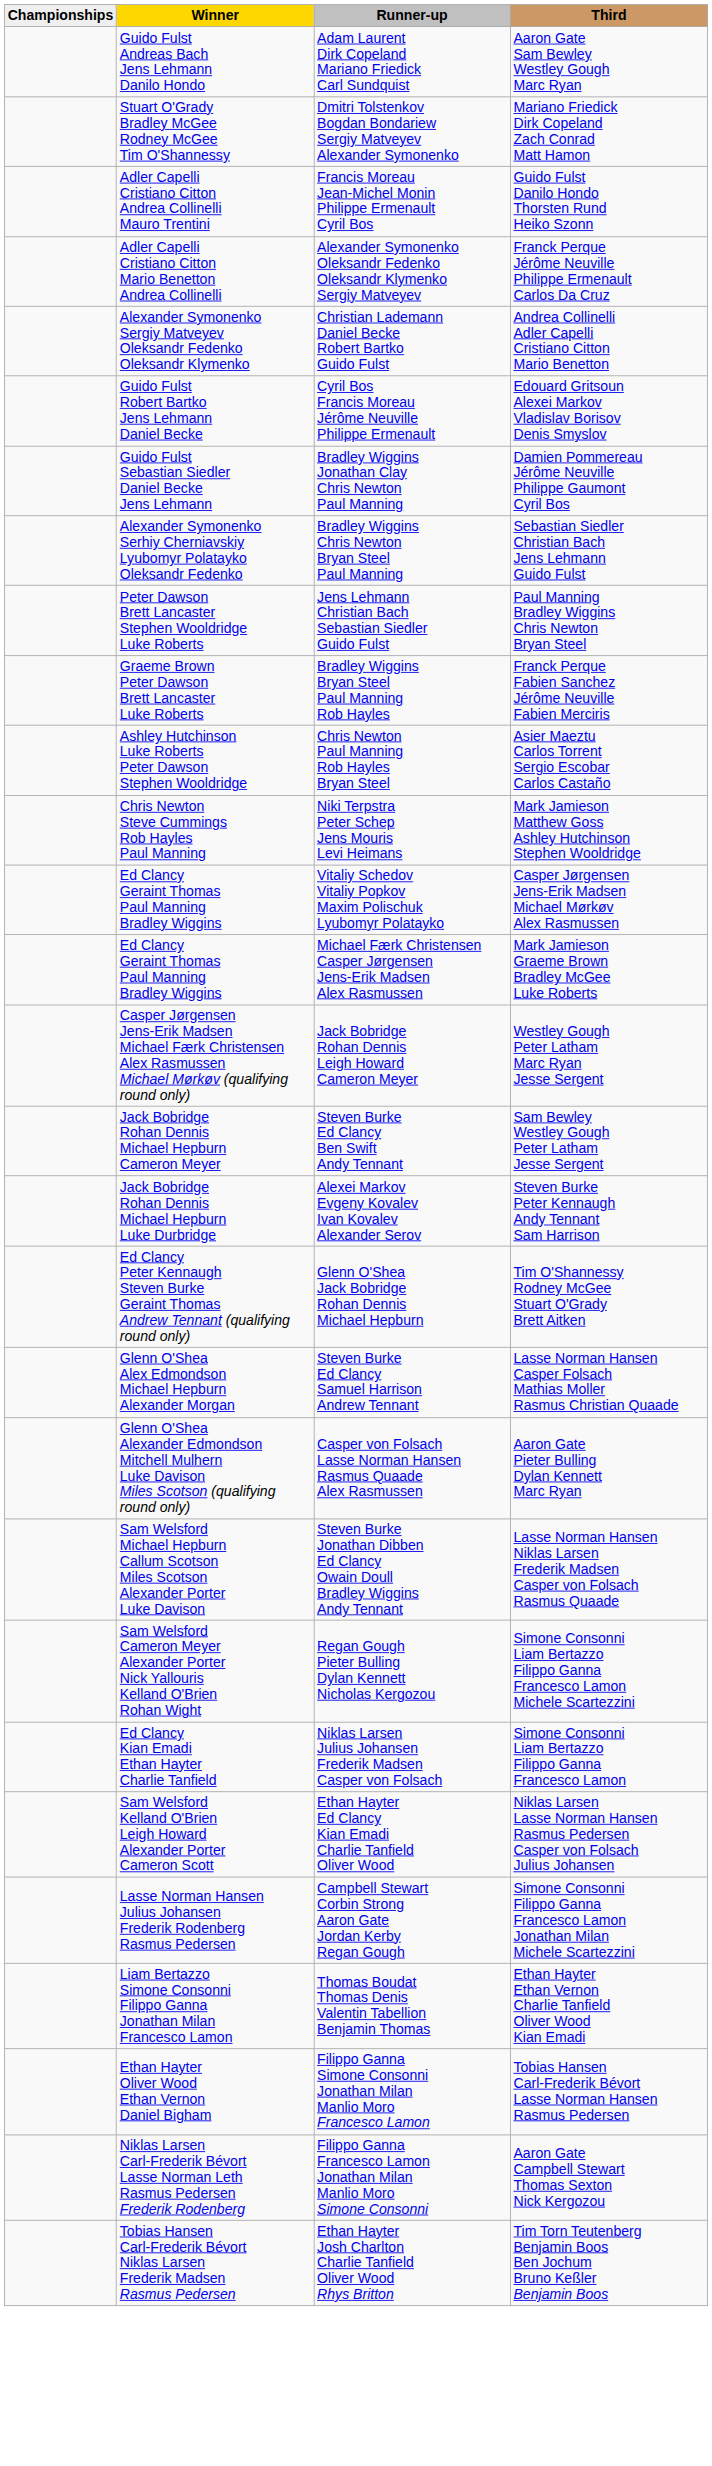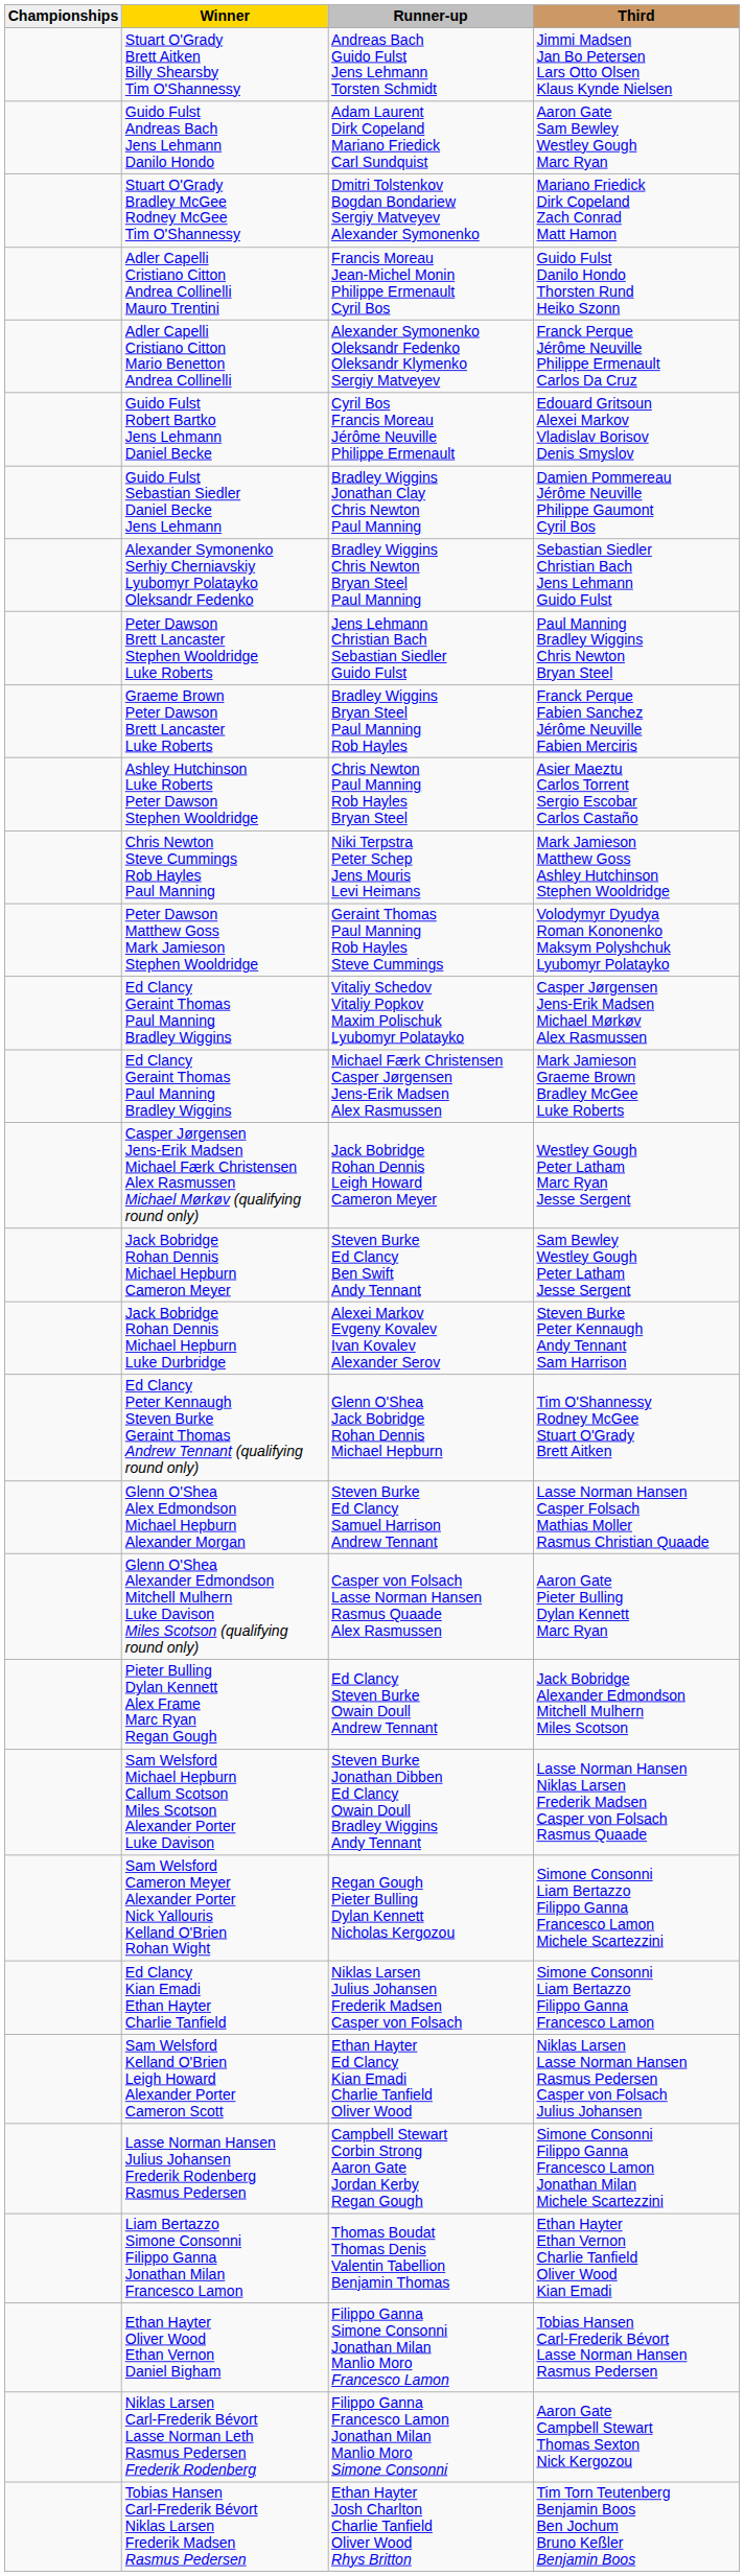 <table class="wikitable sortable" style="width:800px;">
 <tr>
 <th style="width:10%; background:#efefef;">Championships</th>
 <th style="width:30%; background:gold">Winner</th>
 <th style="width:30%; background:silver">Runner-up</th>
 <th style="width:30%; background:#CC9966">Third</th>
+</tr>
+<tr>
+<td><br></td>
+<td><a href='#'>Stuart O'Grady</a><br><a href='#'>Brett Aitken</a><br><a href='#'>Billy Shearsby</a><br><a href='#'>Tim O'Shannessy</a><br></td>
+<td><a href='#'>Andreas Bach</a><br><a href='#'>Guido Fulst</a><br><a href='#'>Jens Lehmann</a><br><a href='#'>Torsten Schmidt</a><br></td>
+<td><a href='#'>Jimmi Madsen</a><br><a href='#'>Jan Bo Petersen</a><br><a href='#'>Lars Otto Olsen</a><br><a href='#'>Klaus Kynde Nielsen</a><br></td>
 </tr>
 <tr>
 <td><br></td>
 <td><a href='#'>Guido Fulst</a><br><a href='#'>Andreas Bach</a><br><a href='#'>Jens Lehmann</a><br><a href='#'>Danilo Hondo</a><br></td>
 <td><a href='#'>Adam Laurent</a><br><a href='#'>Dirk Copeland</a><br><a href='#'>Mariano Friedick</a><br><a href='#'>Carl Sundquist</a><br></td>
 <td><a href='#'>Aaron Gate</a><br><a href='#'>Sam Bewley</a><br><a href='#'>Westley Gough</a><br><a href='#'>Marc Ryan</a><br></td>
 </tr>
 <tr>
 <td><br></td>
 <td><a href='#'>Stuart O'Grady</a> <br><a href='#'>Bradley McGee</a> <br><a href='#'>Rodney McGee</a><br><a href='#'>Tim O'Shannessy</a><br></td>
 <td><a href='#'>Dmitri Tolstenkov</a><br><a href='#'>Bogdan Bondariew</a><br><a href='#'>Sergiy Matveyev</a><br><a href='#'>Alexander Symonenko</a><br></td>
 <td><a href='#'>Mariano Friedick</a><br><a href='#'>Dirk Copeland</a><br><a href='#'>Zach Conrad</a><br><a href='#'>Matt Hamon</a><br></td>
 </tr>
 <tr>
 <td><br></td>
 <td><a href='#'>Adler Capelli</a><br><a href='#'>Cristiano Citton</a><br><a href='#'>Andrea Collinelli</a><br><a href='#'>Mauro Trentini</a><br></td>
 <td><a href='#'>Francis Moreau</a><br><a href='#'>Jean-Michel Monin</a><br><a href='#'>Philippe Ermenault</a><br><a href='#'>Cyril Bos</a><br></td>
 <td><a href='#'>Guido Fulst</a><br><a href='#'>Danilo Hondo</a><br><a href='#'>Thorsten Rund</a><br><a href='#'>Heiko Szonn</a><br></td>
 </tr>
 <tr>
 <td><br></td>
 <td><a href='#'>Adler Capelli</a><br><a href='#'>Cristiano Citton</a><br><a href='#'>Mario Benetton</a><br><a href='#'>Andrea Collinelli</a><br></td>
 <td><a href='#'>Alexander Symonenko</a><br><a href='#'>Oleksandr Fedenko</a><br><a href='#'>Oleksandr Klymenko</a><br><a href='#'>Sergiy Matveyev</a><br></td>
 <td><a href='#'>Franck Perque</a><br><a href='#'>Jérôme Neuville</a><br><a href='#'>Philippe Ermenault</a><br><a href='#'>Carlos Da Cruz</a><br></td>
-</tr>
-<tr>
-<td><br></td>
-<td><a href='#'>Alexander Symonenko</a><br><a href='#'>Sergiy Matveyev</a><br><a href='#'>Oleksandr Fedenko</a><br><a href='#'>Oleksandr Klymenko</a><br></td>
-<td><a href='#'>Christian Lademann</a><br><a href='#'>Daniel Becke</a><br><a href='#'>Robert Bartko</a><br><a href='#'>Guido Fulst</a><br></td>
-<td><a href='#'>Andrea Collinelli</a><br><a href='#'>Adler Capelli</a><br><a href='#'>Cristiano Citton</a><br><a href='#'>Mario Benetton</a><br></td>
 </tr>
 <tr>
 <td><br></td>
 <td><a href='#'>Guido Fulst</a><br><a href='#'>Robert Bartko</a><br><a href='#'>Jens Lehmann</a><br><a href='#'>Daniel Becke</a><br></td>
 <td><a href='#'>Cyril Bos</a><br><a href='#'>Francis Moreau</a><br><a href='#'>Jérôme Neuville</a><br><a href='#'>Philippe Ermenault</a><br></td>
 <td><a href='#'>Edouard Gritsoun</a><br><a href='#'>Alexei Markov</a><br><a href='#'>Vladislav Borisov</a><br><a href='#'>Denis Smyslov</a><br></td>
 </tr>
 <tr>
 <td><br></td>
 <td><a href='#'>Guido Fulst</a><br><a href='#'>Sebastian Siedler</a><br><a href='#'>Daniel Becke</a><br><a href='#'>Jens Lehmann</a><br></td>
 <td><a href='#'>Bradley Wiggins</a><br><a href='#'>Jonathan Clay</a><br><a href='#'>Chris Newton</a><br><a href='#'>Paul Manning</a><br></td>
 <td><a href='#'>Damien Pommereau</a><br><a href='#'>Jérôme Neuville</a><br><a href='#'>Philippe Gaumont</a><br><a href='#'>Cyril Bos</a><br></td>
 </tr>
 <tr>
 <td><br></td>
 <td><a href='#'>Alexander Symonenko</a><br><a href='#'>Serhiy Cherniavskiy</a><br><a href='#'>Lyubomyr Polatayko</a><br><a href='#'>Oleksandr Fedenko</a><br></td>
 <td><a href='#'>Bradley Wiggins</a><br><a href='#'>Chris Newton</a><br><a href='#'>Bryan Steel</a><br><a href='#'>Paul Manning</a><br></td>
 <td><a href='#'>Sebastian Siedler</a><br><a href='#'>Christian Bach</a><br><a href='#'>Jens Lehmann</a><br><a href='#'>Guido Fulst</a><br></td>
 </tr>
 <tr>
 <td><br></td>
 <td><a href='#'>Peter Dawson</a><br><a href='#'>Brett Lancaster</a><br><a href='#'>Stephen Wooldridge</a><br><a href='#'>Luke Roberts</a><br></td>
 <td><a href='#'>Jens Lehmann</a><br><a href='#'>Christian Bach</a><br><a href='#'>Sebastian Siedler</a><br><a href='#'>Guido Fulst</a><br></td>
 <td><a href='#'>Paul Manning</a><br><a href='#'>Bradley Wiggins</a><br><a href='#'>Chris Newton</a><br><a href='#'>Bryan Steel</a><br></td>
 </tr>
 <tr>
 <td><br></td>
 <td><a href='#'>Graeme Brown</a><br><a href='#'>Peter Dawson</a><br><a href='#'>Brett Lancaster</a><br><a href='#'>Luke Roberts</a><br></td>
 <td><a href='#'>Bradley Wiggins</a><br><a href='#'>Bryan Steel</a><br><a href='#'>Paul Manning</a><br><a href='#'>Rob Hayles</a><br></td>
 <td><a href='#'>Franck Perque</a><br><a href='#'>Fabien Sanchez</a><br><a href='#'>Jérôme Neuville</a><br><a href='#'>Fabien Merciris</a><br></td>
 </tr>
 <tr>
 <td><br></td>
 <td><a href='#'>Ashley Hutchinson</a><br><a href='#'>Luke Roberts</a><br><a href='#'>Peter Dawson</a><br><a href='#'>Stephen Wooldridge</a><br></td>
 <td><a href='#'>Chris Newton</a><br><a href='#'>Paul Manning</a><br><a href='#'>Rob Hayles</a><br><a href='#'>Bryan Steel</a><br></td>
 <td><a href='#'>Asier Maeztu</a><br><a href='#'>Carlos Torrent</a><br><a href='#'>Sergio Escobar</a><br><a href='#'>Carlos Castaño</a><br></td>
 </tr>
 <tr>
 <td><br></td>
 <td><a href='#'>Chris Newton</a><br><a href='#'>Steve Cummings</a><br><a href='#'>Rob Hayles</a><br><a href='#'>Paul Manning</a><br></td>
 <td><a href='#'>Niki Terpstra</a><br><a href='#'>Peter Schep</a><br><a href='#'>Jens Mouris</a><br><a href='#'>Levi Heimans</a><br></td>
 <td><a href='#'>Mark Jamieson</a><br><a href='#'>Matthew Goss</a><br><a href='#'>Ashley Hutchinson</a><br><a href='#'>Stephen Wooldridge</a><br></td>
+</tr>
+<tr>
+<td><br></td>
+<td><a href='#'>Peter Dawson</a><br><a href='#'>Matthew Goss</a><br><a href='#'>Mark Jamieson</a><br><a href='#'>Stephen Wooldridge</a><br></td>
+<td><a href='#'>Geraint Thomas</a><br><a href='#'>Paul Manning</a><br><a href='#'>Rob Hayles</a><br><a href='#'>Steve Cummings</a><br></td>
+<td><a href='#'>Volodymyr Dyudya</a><br><a href='#'>Roman Kononenko</a><br><a href='#'>Maksym Polyshchuk</a><br><a href='#'>Lyubomyr Polatayko</a><br></td>
 </tr>
 <tr>
 <td><br></td>
 <td><a href='#'>Ed Clancy</a><br><a href='#'>Geraint Thomas</a><br><a href='#'>Paul Manning</a><br><a href='#'>Bradley Wiggins</a><br></td>
 <td><a href='#'>Vitaliy Schedov</a><br><a href='#'>Vitaliy Popkov</a><br><a href='#'>Maxim Polischuk</a><br><a href='#'>Lyubomyr Polatayko</a><br></td>
 <td><a href='#'>Casper Jørgensen</a><br><a href='#'>Jens-Erik Madsen</a><br><a href='#'>Michael Mørkøv</a><br><a href='#'>Alex Rasmussen</a><br></td>
 </tr>
 <tr>
 <td><br></td>
 <td><a href='#'>Ed Clancy</a><br><a href='#'>Geraint Thomas</a><br><a href='#'>Paul Manning</a><br><a href='#'>Bradley Wiggins</a><br></td>
 <td><a href='#'>Michael Færk Christensen</a><br><a href='#'>Casper Jørgensen</a><br><a href='#'>Jens-Erik Madsen</a><br><a href='#'>Alex Rasmussen</a><br></td>
 <td><a href='#'>Mark Jamieson</a><br><a href='#'>Graeme Brown</a><br><a href='#'>Bradley McGee</a><br><a href='#'>Luke Roberts</a><br></td>
 </tr>
 <tr>
 <td><br></td>
 <td><a href='#'>Casper Jørgensen</a><br><a href='#'>Jens-Erik Madsen</a><br><a href='#'>Michael Færk Christensen</a><br><a href='#'>Alex Rasmussen</a><br><em><a href='#'>Michael Mørkøv</a> (qualifying round only)</em> <br></td>
 <td><a href='#'>Jack Bobridge</a><br><a href='#'>Rohan Dennis</a><br><a href='#'>Leigh Howard</a><br><a href='#'>Cameron Meyer</a> <br></td>
 <td><a href='#'>Westley Gough</a><br><a href='#'>Peter Latham</a><br><a href='#'>Marc Ryan</a><br><a href='#'>Jesse Sergent</a> <br></td>
 </tr>
 <tr>
 <td><br></td>
 <td><a href='#'>Jack Bobridge</a><br><a href='#'>Rohan Dennis</a><br><a href='#'>Michael Hepburn</a><br><a href='#'>Cameron Meyer</a> <br></td>
 <td><a href='#'>Steven Burke</a><br><a href='#'>Ed Clancy</a><br> <a href='#'>Ben Swift</a><br><a href='#'>Andy Tennant</a> <br></td>
 <td><a href='#'>Sam Bewley</a><br><a href='#'>Westley Gough</a><br><a href='#'>Peter Latham</a><br><a href='#'>Jesse Sergent</a> <br></td>
 </tr>
 <tr>
 <td><br></td>
 <td><a href='#'>Jack Bobridge</a><br><a href='#'>Rohan Dennis</a><br><a href='#'>Michael Hepburn</a><br><a href='#'>Luke Durbridge</a><br></td>
 <td><a href='#'>Alexei Markov</a><br><a href='#'>Evgeny Kovalev</a><br><a href='#'>Ivan Kovalev</a><br><a href='#'>Alexander Serov</a><br></td>
 <td><a href='#'>Steven Burke</a><br><a href='#'>Peter Kennaugh</a><br><a href='#'>Andy Tennant</a><br><a href='#'>Sam Harrison</a><br></td>
 </tr>
 <tr>
 <td><br></td>
 <td><a href='#'>Ed Clancy</a><br><a href='#'>Peter Kennaugh</a><br><a href='#'>Steven Burke</a><br><a href='#'>Geraint Thomas</a><br><em><a href='#'>Andrew Tennant</a> (qualifying round only)</em><br></td>
 <td><a href='#'>Glenn O'Shea</a><br><a href='#'>Jack Bobridge</a><br><a href='#'>Rohan Dennis</a><br><a href='#'>Michael Hepburn</a><br></td>
 <td><a href='#'>Tim O'Shannessy</a><br><a href='#'>Rodney McGee</a><br><a href='#'>Stuart O'Grady</a><br><a href='#'>Brett Aitken</a><br></td>
 </tr>
 <tr>
 <td><br></td>
 <td><a href='#'>Glenn O'Shea</a><br><a href='#'>Alex Edmondson</a><br><a href='#'>Michael Hepburn</a><br><a href='#'>Alexander Morgan</a><br></td>
 <td><a href='#'>Steven Burke</a><br><a href='#'>Ed Clancy</a><br><a href='#'>Samuel Harrison</a><br><a href='#'>Andrew Tennant</a><br></td>
 <td><a href='#'>Lasse Norman Hansen</a><br><a href='#'>Casper Folsach</a><br><a href='#'>Mathias Moller</a><br><a href='#'>Rasmus Christian Quaade</a><br></td>
 </tr>
 <tr>
 <td><br></td>
 <td><a href='#'>Glenn O'Shea</a><br><a href='#'>Alexander Edmondson</a><br><a href='#'>Mitchell Mulhern</a><br><a href='#'>Luke Davison</a><br><em><a href='#'>Miles Scotson</a> (qualifying round only)</em><br></td>
 <td><a href='#'>Casper von Folsach</a><br><a href='#'>Lasse Norman Hansen</a><br><a href='#'>Rasmus Quaade</a><br><a href='#'>Alex Rasmussen</a><br></td>
 <td><a href='#'>Aaron Gate</a><br><a href='#'>Pieter Bulling</a><br><a href='#'>Dylan Kennett</a><br><a href='#'>Marc Ryan</a><br></td>
+</tr>
+<tr>
+<td><br></td>
+<td><a href='#'>Pieter Bulling</a><br><a href='#'>Dylan Kennett</a><br><a href='#'>Alex Frame</a><br><a href='#'>Marc Ryan</a><br><a href='#'>Regan Gough</a><br></td>
+<td><a href='#'>Ed Clancy</a><br><a href='#'>Steven Burke</a><br><a href='#'>Owain Doull</a><br><a href='#'>Andrew Tennant</a><br></td>
+<td><a href='#'>Jack Bobridge</a><br><a href='#'>Alexander Edmondson</a><br><a href='#'>Mitchell Mulhern</a><br><a href='#'>Miles Scotson</a><br></td>
 </tr>
 <tr>
 <td><br></td>
 <td><a href='#'>Sam Welsford</a><br><a href='#'>Michael Hepburn</a><br><a href='#'>Callum Scotson</a><br><a href='#'>Miles Scotson</a><br><a href='#'>Alexander Porter</a><br><a href='#'>Luke Davison</a><br></td>
 <td><a href='#'>Steven Burke</a><br><a href='#'>Jonathan Dibben</a><br><a href='#'>Ed Clancy</a><br><a href='#'>Owain Doull</a><br><a href='#'>Bradley Wiggins</a><br><a href='#'>Andy Tennant</a><br></td>
 <td><a href='#'>Lasse Norman Hansen</a><br><a href='#'>Niklas Larsen</a><br><a href='#'>Frederik Madsen</a><br><a href='#'>Casper von Folsach</a><br><a href='#'>Rasmus Quaade</a><br></td>
 </tr>
 <tr>
 <td><br></td>
 <td><a href='#'>Sam Welsford</a><br><a href='#'>Cameron Meyer</a><br><a href='#'>Alexander Porter</a><br><a href='#'>Nick Yallouris</a><br><a href='#'>Kelland O'Brien</a><br><a href='#'>Rohan Wight</a><br></td>
 <td><a href='#'>Regan Gough</a><br><a href='#'>Pieter Bulling</a><br><a href='#'>Dylan Kennett</a><br><a href='#'>Nicholas Kergozou</a><br></td>
 <td><a href='#'>Simone Consonni</a><br><a href='#'>Liam Bertazzo</a><br><a href='#'>Filippo Ganna</a><br><a href='#'>Francesco Lamon</a><br><a href='#'>Michele Scartezzini</a><br></td>
 </tr>
 <tr>
 <td><br></td>
 <td><a href='#'>Ed Clancy</a><br><a href='#'>Kian Emadi</a><br><a href='#'>Ethan Hayter</a><br><a href='#'>Charlie Tanfield</a><br></td>
 <td><a href='#'>Niklas Larsen</a><br><a href='#'>Julius Johansen</a><br><a href='#'>Frederik Madsen</a><br><a href='#'>Casper von Folsach</a><br></td>
 <td><a href='#'>Simone Consonni</a><br><a href='#'>Liam Bertazzo</a><br><a href='#'>Filippo Ganna</a><br><a href='#'>Francesco Lamon</a><br></td>
 </tr>
 <tr>
 <td><br></td>
 <td><a href='#'>Sam Welsford</a><br><a href='#'>Kelland O'Brien</a><br><a href='#'>Leigh Howard</a><br><a href='#'>Alexander Porter</a><br><a href='#'>Cameron Scott</a><br></td>
 <td><a href='#'>Ethan Hayter</a><br><a href='#'>Ed Clancy</a><br><a href='#'>Kian Emadi</a><br><a href='#'>Charlie Tanfield</a><br><a href='#'>Oliver Wood</a><br></td>
 <td><a href='#'>Niklas Larsen</a><br><a href='#'>Lasse Norman Hansen</a><br><a href='#'>Rasmus Pedersen</a><br><a href='#'>Casper von Folsach</a><br><a href='#'>Julius Johansen</a><br></td>
 </tr>
 <tr>
 <td><br></td>
 <td><a href='#'>Lasse Norman Hansen</a><br><a href='#'>Julius Johansen</a><br><a href='#'>Frederik Rodenberg</a><br><a href='#'>Rasmus Pedersen</a><br></td>
 <td><a href='#'>Campbell Stewart</a><br><a href='#'>Corbin Strong</a><br><a href='#'>Aaron Gate</a><br><a href='#'>Jordan Kerby</a><br><a href='#'>Regan Gough</a><br></td>
 <td><a href='#'>Simone Consonni</a><br><a href='#'>Filippo Ganna</a><br><a href='#'>Francesco Lamon</a><br><a href='#'>Jonathan Milan</a><br><a href='#'>Michele Scartezzini</a><br></td>
 </tr>
 <tr>
 <td><br></td>
 <td><a href='#'>Liam Bertazzo</a><br><a href='#'>Simone Consonni</a><br><a href='#'>Filippo Ganna</a><br><a href='#'>Jonathan Milan</a><br><a href='#'>Francesco Lamon</a><br></td>
 <td><a href='#'>Thomas Boudat</a><br><a href='#'>Thomas Denis</a><br><a href='#'>Valentin Tabellion</a><br><a href='#'>Benjamin Thomas</a><br></td>
 <td><a href='#'>Ethan Hayter</a><br><a href='#'>Ethan Vernon</a><br><a href='#'>Charlie Tanfield</a><br><a href='#'>Oliver Wood</a><br><a href='#'>Kian Emadi</a><br></td>
 </tr>
 <tr>
 <td><br></td>
 <td><a href='#'>Ethan Hayter</a><br><a href='#'>Oliver Wood</a><br><a href='#'>Ethan Vernon</a><br><a href='#'>Daniel Bigham</a><br></td>
 <td><a href='#'>Filippo Ganna</a><br><a href='#'>Simone Consonni</a><br><a href='#'>Jonathan Milan</a><br><a href='#'>Manlio Moro</a><br><em><a href='#'>Francesco Lamon</a></em><br></td>
 <td><a href='#'>Tobias Hansen</a><br><a href='#'>Carl-Frederik Bévort</a><br><a href='#'>Lasse Norman Hansen</a><br><a href='#'>Rasmus Pedersen</a><br></td>
 </tr>
 <tr>
 <td><br></td>
 <td><a href='#'>Niklas Larsen</a><br><a href='#'>Carl-Frederik Bévort</a> <br><a href='#'>Lasse Norman Leth</a><br><a href='#'>Rasmus Pedersen</a><br><em><a href='#'>Frederik Rodenberg</a></em><br></td>
 <td><a href='#'>Filippo Ganna</a><br><a href='#'>Francesco Lamon</a><br><a href='#'>Jonathan Milan</a><br><a href='#'>Manlio Moro</a><br><em><a href='#'>Simone Consonni</a></em><br></td>
 <td><a href='#'>Aaron Gate</a><br><a href='#'>Campbell Stewart</a><br><a href='#'>Thomas Sexton</a><br><a href='#'>Nick Kergozou</a><br></td>
 </tr>
 <tr>
 <td><br></td>
 <td><a href='#'>Tobias Hansen</a><br><a href='#'>Carl-Frederik Bévort</a><br><a href='#'>Niklas Larsen</a><br><a href='#'>Frederik Madsen</a><br><em><a href='#'>Rasmus Pedersen</a></em><br></td>
 <td><a href='#'>Ethan Hayter</a><br><a href='#'>Josh Charlton</a><br><a href='#'>Charlie Tanfield</a><br><a href='#'>Oliver Wood</a><br><em><a href='#'>Rhys Britton</a></em><br></td>
 <td><a href='#'>Tim Torn Teutenberg</a><br><a href='#'>Benjamin Boos</a><br><a href='#'>Ben Jochum</a><br><a href='#'>Bruno Keßler</a><br><em><a href='#'>Benjamin Boos</a></em><br></td>
 </tr>
 </table>
